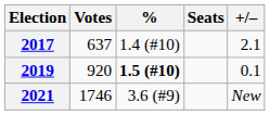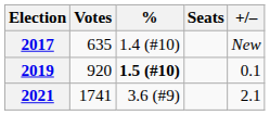 <table class="wikitable" style="text-align:right;">
 <tr>
 <th>Election</th>
 <th>Votes</th>
 <th>%</th>
 <th>Seats</th>
 <th>+/–</th>
 </tr>
 <tr>
 <th><a href='#'>2017</a></th>
-<td>637</td>
+<td>635</td>
 <td>1.4 (#10)</td>
 <td></td>
-<td>2.1</td>
+<td><em>New</em></td>
 </tr>
 <tr>
 <th><a href='#'>2019</a></th>
 <td>920</td>
 <td><strong>1.5 (#10)</strong></td>
 <td></td>
 <td> 0.1</td>
 </tr>
 <tr>
 <th><a href='#'>2021</a></th>
-<td>1746</td>
+<td>1741</td>
 <td>3.6 (#9)</td>
 <td></td>
-<td><em>New</em></td>
+<td>2.1</td>
 </tr>
 </table>
